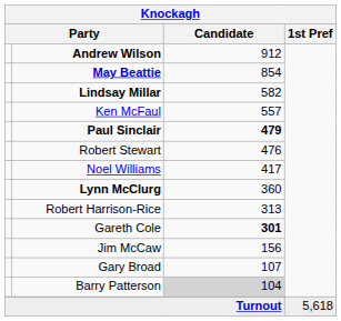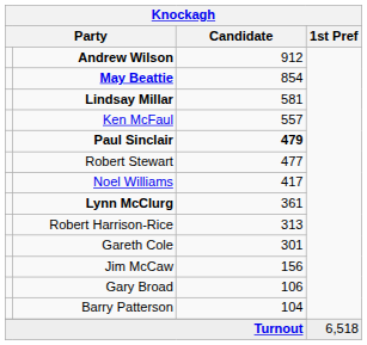 <table class="wikitable">
 <tr>
 <th colspan="4" align="center"><a href='#'>Knockagh</a></th>
 </tr>
 <tr>
 <th colspan="2" align="center" width=200>Party</th>
 <th width=150>Candidate</th>
 <th width=60>1st Pref</th>
 </tr>
 <tr>
 <td></td>
 <td align="right"><strong>Andrew Wilson</strong></td>
 <td align="right">912</td>
 </tr>
 <tr>
 <td></td>
 <td align="right"><strong><a href='#'>May Beattie</a></strong></td>
 <td align="right">854</td>
 </tr>
 <tr>
 <td></td>
 <td align="right"><strong>Lindsay Millar</strong></td>
-<td align="right">582</td>
+<td align="right">581</td>
 </tr>
 <tr>
 <td></td>
 <td align="right"><a href='#'>Ken McFaul</a></td>
 <td align="right">557</td>
 </tr>
 <tr>
 <td></td>
 <td align="right"><strong>Paul Sinclair</strong></td>
 <td align="right"><strong>479</strong></td>
 </tr>
 <tr>
 <td></td>
 <td align="right">Robert Stewart</td>
-<td align="right">476</td>
+<td align="right">477</td>
 </tr>
 <tr>
 <td></td>
 <td align="right"><a href='#'>Noel Williams</a></td>
 <td align="right">417</td>
 </tr>
 <tr>
 <td></td>
 <td align="right"><strong>Lynn McClurg</strong></td>
-<td align="right">360</td>
+<td align="right">361</td>
 </tr>
 <tr>
 <td></td>
 <td align="right">Robert Harrison-Rice</td>
 <td align="right">313</td>
 </tr>
 <tr>
 <td></td>
 <td align="right">Gareth Cole</td>
-<td align="right"><strong>301</strong></td>
+<td align="right">301</td>
 </tr>
 <tr>
 <td></td>
 <td align="right">Jim McCaw</td>
 <td align="right">156</td>
 </tr>
 <tr>
 <td></td>
 <td align="right">Gary Broad</td>
-<td align="right">107</td>
+<td align="right">106</td>
 </tr>
 <tr>
 <td></td>
 <td align="right">Barry Patterson</td>
-<td align="right" style="background: lightgrey;">104</td>
+<td align="right">104</td>
 </tr>
 <tr>
 </tr>
 <tr bgcolor="EEEEEE">
 <td colspan=3 align="right"><strong><a href='#'>Turnout</a></strong></td>
-<td align="right">5,618</td>
+<td align="right">6,518</td>
 </tr>
 </table>
